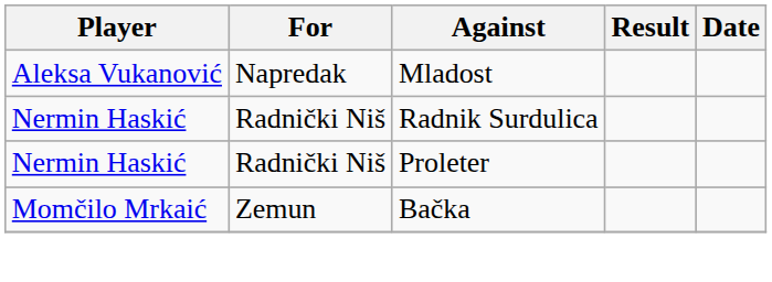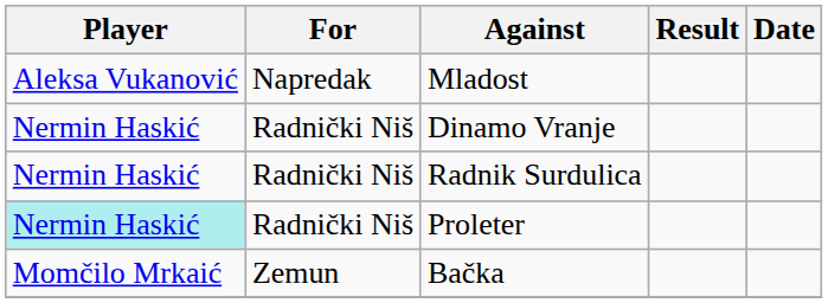 <table class="wikitable">
 <tr>
 <th>Player</th>
 <th>For</th>
 <th>Against</th>
 <th style="text-align:center">Result</th>
 <th>Date</th>
 </tr>
 <tr>
 <td> <a href='#'>Aleksa Vukanović</a></td>
 <td>Napredak</td>
 <td>Mladost</td>
 <td style="text-align:center"></td>
 <td></td>
 </tr>
 <tr>
 <td> <a href='#'>Nermin Haskić</a></td>
 <td>Radnički Niš</td>
+<td>Dinamo Vranje</td>
+<td style="text-align:center"></td>
+<td></td>
+</tr>
+<tr>
+<td> <a href='#'>Nermin Haskić</a></td>
+<td>Radnički Niš</td>
 <td>Radnik Surdulica</td>
 <td style="text-align:center"></td>
 <td></td>
 </tr>
 <tr>
-<td> <a href='#'>Nermin Haskić</a></td>
+<td style="background: paleturquoise;"> <a href='#'>Nermin Haskić</a></td>
 <td>Radnički Niš</td>
 <td>Proleter</td>
 <td style="text-align:center"></td>
 <td></td>
 </tr>
 <tr>
 <td> <a href='#'>Momčilo Mrkaić</a></td>
 <td>Zemun</td>
 <td>Bačka</td>
 <td style="text-align:center"></td>
 <td></td>
 </tr>
 <tr>
 </tr>
 </table>
